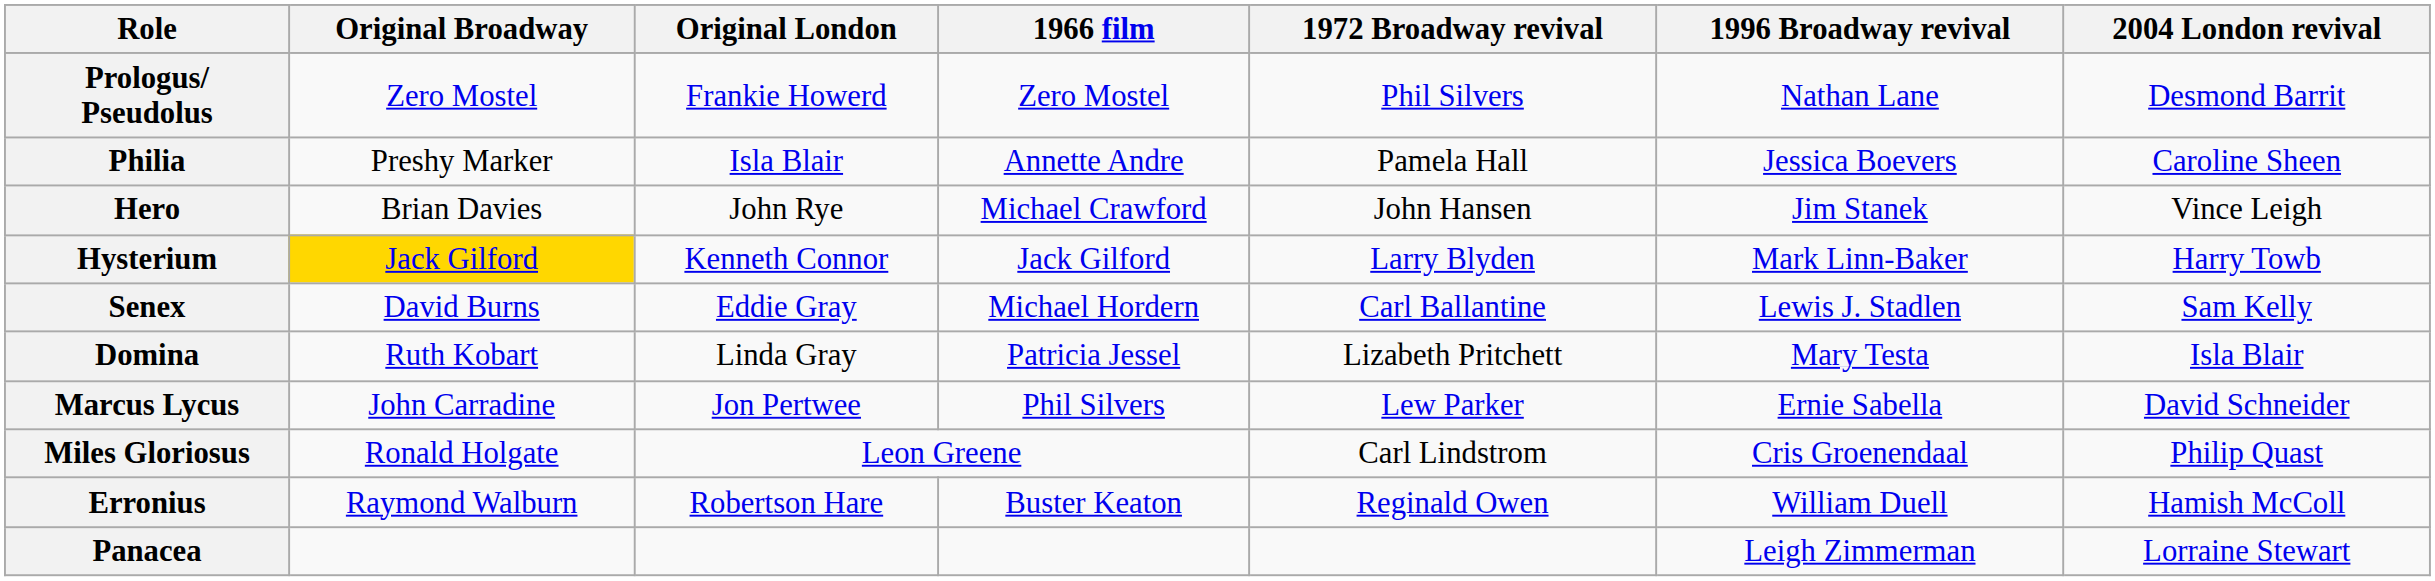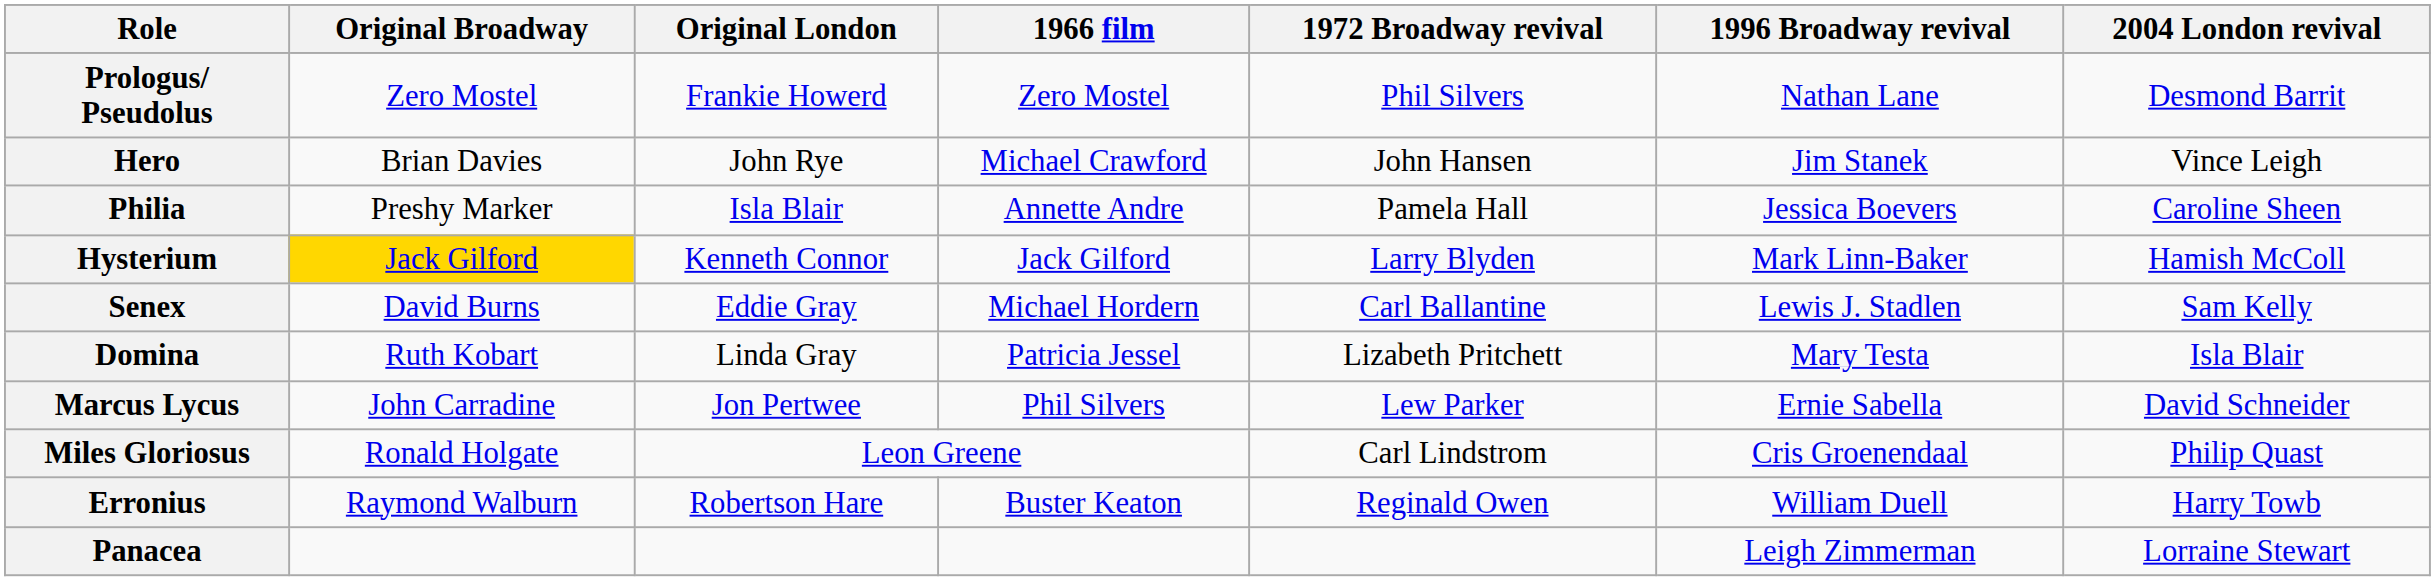 <table class="wikitable" style="width:100%;">
 <tr>
 <th>Role</th>
 <th>Original Broadway</th>
 <th>Original London</th>
 <th>1966 <a href='#'>film</a></th>
 <th>1972 Broadway revival</th>
 <th>1996 Broadway revival</th>
 <th>2004 London revival</th>
 </tr>
 <tr>
 <th>Prologus/<br>Pseudolus</th>
 <td style="text-align:center;"><a href='#'>Zero Mostel</a></td>
 <td style="text-align:center;"><a href='#'>Frankie Howerd</a></td>
 <td style="text-align:center;"><a href='#'>Zero Mostel</a></td>
 <td style="text-align:center;"><a href='#'>Phil Silvers</a></td>
 <td style="text-align:center;"><a href='#'>Nathan Lane</a></td>
 <td style="text-align:center;"><a href='#'>Desmond Barrit</a></td>
 </tr>
 <tr>
+<th>Hero</th>
+<td style="text-align:center;">Brian Davies</td>
+<td style="text-align:center;">John Rye</td>
+<td style="text-align:center;"><a href='#'>Michael Crawford</a></td>
+<td style="text-align:center;">John Hansen</td>
+<td style="text-align:center;"><a href='#'>Jim Stanek</a></td>
+<td style="text-align:center;">Vince Leigh</td>
+</tr>
+<tr>
 <th>Philia</th>
 <td style="text-align:center;">Preshy Marker</td>
 <td style="text-align:center;"><a href='#'>Isla Blair</a></td>
 <td style="text-align:center;"><a href='#'>Annette Andre</a></td>
 <td style="text-align:center;">Pamela Hall</td>
 <td style="text-align:center;"><a href='#'>Jessica Boevers</a></td>
 <td style="text-align:center;"><a href='#'>Caroline Sheen</a></td>
 </tr>
 <tr>
-<th>Hero</th>
-<td style="text-align:center;">Brian Davies</td>
-<td style="text-align:center;">John Rye</td>
-<td style="text-align:center;"><a href='#'>Michael Crawford</a></td>
-<td style="text-align:center;">John Hansen</td>
-<td style="text-align:center;"><a href='#'>Jim Stanek</a></td>
-<td style="text-align:center;">Vince Leigh</td>
-</tr>
-<tr>
 <th>Hysterium</th>
 <td style="background: gold; text-align:center;"><a href='#'>Jack Gilford</a></td>
 <td style="text-align:center;"><a href='#'>Kenneth Connor</a></td>
 <td style="text-align:center;"><a href='#'>Jack Gilford</a></td>
 <td style="text-align:center;"><a href='#'>Larry Blyden</a></td>
 <td style="text-align:center;"><a href='#'>Mark Linn-Baker</a></td>
-<td style="text-align:center;"><a href='#'>Harry Towb</a></td>
+<td style="text-align:center;"><a href='#'>Hamish McColl</a></td>
 </tr>
 <tr>
 <th>Senex</th>
 <td style="text-align:center;"><a href='#'>David Burns</a></td>
 <td style="text-align:center;"><a href='#'>Eddie Gray</a></td>
 <td style="text-align:center;"><a href='#'>Michael Hordern</a></td>
 <td style="text-align:center;"><a href='#'>Carl Ballantine</a></td>
 <td style="text-align:center;"><a href='#'>Lewis J. Stadlen</a></td>
 <td style="text-align:center;"><a href='#'>Sam Kelly</a></td>
 </tr>
 <tr>
 <th>Domina</th>
 <td style="text-align:center;"><a href='#'>Ruth Kobart</a></td>
 <td style="text-align:center;">Linda Gray</td>
 <td style="text-align:center;"><a href='#'>Patricia Jessel</a></td>
 <td style="text-align:center;">Lizabeth Pritchett</td>
 <td style="text-align:center;"><a href='#'>Mary Testa</a></td>
 <td style="text-align:center;"><a href='#'>Isla Blair</a></td>
 </tr>
 <tr>
 <th>Marcus Lycus</th>
 <td style="text-align:center;"><a href='#'>John Carradine</a></td>
 <td style="text-align:center;"><a href='#'>Jon Pertwee</a></td>
 <td style="text-align:center;"><a href='#'>Phil Silvers</a></td>
 <td style="text-align:center;"><a href='#'>Lew Parker</a></td>
 <td style="text-align:center;"><a href='#'>Ernie Sabella</a></td>
 <td style="text-align:center;"><a href='#'>David Schneider</a></td>
 </tr>
 <tr>
 <th>Miles Gloriosus</th>
 <td style="text-align:center;"><a href='#'>Ronald Holgate</a></td>
 <td colspan=2 style="text-align:center;"><a href='#'>Leon Greene</a></td>
 <td style="text-align:center;">Carl Lindstrom</td>
 <td style="text-align:center;"><a href='#'>Cris Groenendaal</a></td>
 <td style="text-align:center;"><a href='#'>Philip Quast</a></td>
 </tr>
 <tr>
 <th>Erronius</th>
 <td style="text-align:center;"><a href='#'>Raymond Walburn</a></td>
 <td style="text-align:center;"><a href='#'>Robertson Hare</a></td>
 <td style="text-align:center;"><a href='#'>Buster Keaton</a></td>
 <td style="text-align:center;"><a href='#'>Reginald Owen</a></td>
 <td style="text-align:center;"><a href='#'>William Duell</a></td>
-<td style="text-align:center;"><a href='#'>Hamish McColl</a></td>
+<td style="text-align:center;"><a href='#'>Harry Towb</a></td>
 </tr>
 <tr>
 <th>Panacea</th>
 <td></td>
 <td></td>
 <td></td>
 <td></td>
 <td style="text-align:center;"><a href='#'>Leigh Zimmerman</a></td>
 <td style="text-align:center;"><a href='#'>Lorraine Stewart</a></td>
 </tr>
 </table>
